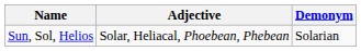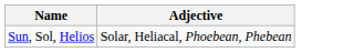 <table class="wikitable">
 <tr>
 <th>Name</th>
 <th>Adjective</th>
-<th><a href='#'>Demonym</a></th>
 </tr>
 <tr>
 <td><a href='#'>Sun</a>, Sol, <a href='#'>Helios</a></td>
 <td>Solar, Heliacal, <em>Phoebean, Phebean</em></td>
-<td>Solarian</td>
 </tr>
 </table>
